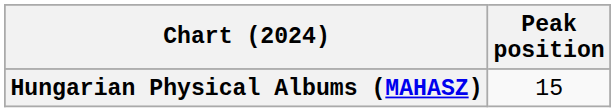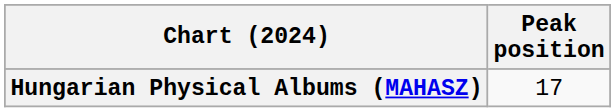 <table class="wikitable sortable plainrowheaders" style="text-align:center">
 <tr>
 <th>Chart (2024)</th>
 <th>Peak<br>position</th>
 </tr>
 <tr>
 <th scope="row">Hungarian Physical Albums (<a href='#'>MAHASZ</a>)</th>
-<td>15</td>
+<td>17</td>
 </tr>
 </table>
